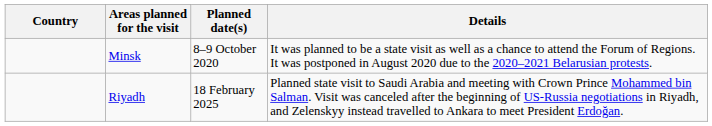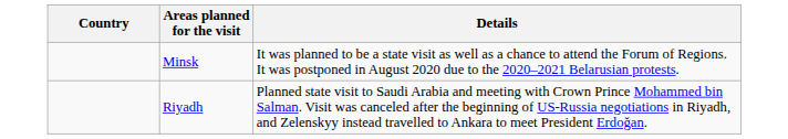 <table class="wikitable sortable outercollapse" style="margin: 1em auto 1em auto">
 <tr>
 <th width=120>Country</th>
 <th width=100>Areas planned for the visit</th>
-<th width=90>Planned date(s)</th>
 <th width=550 class=unsortable>Details</th>
 </tr>
 <tr>
 <td></td>
 <td><a href='#'>Minsk</a></td>
-<td>8–9 October 2020</td>
 <td>It was planned to be a state visit as well as a chance to attend the Forum of Regions. It was postponed in August 2020 due to the <a href='#'>2020–2021 Belarusian protests</a>.</td>
 </tr>
 <tr>
 <td></td>
 <td><a href='#'>Riyadh</a></td>
-<td>18 February 2025</td>
 <td>Planned state visit to Saudi Arabia and meeting with Crown Prince <a href='#'>Mohammed bin Salman</a>. Visit was canceled after the beginning of <a href='#'>US-Russia negotiations</a> in Riyadh, and Zelenskyy instead travelled to Ankara to meet President <a href='#'>Erdoğan</a>.</td>
 </tr>
 </table>
